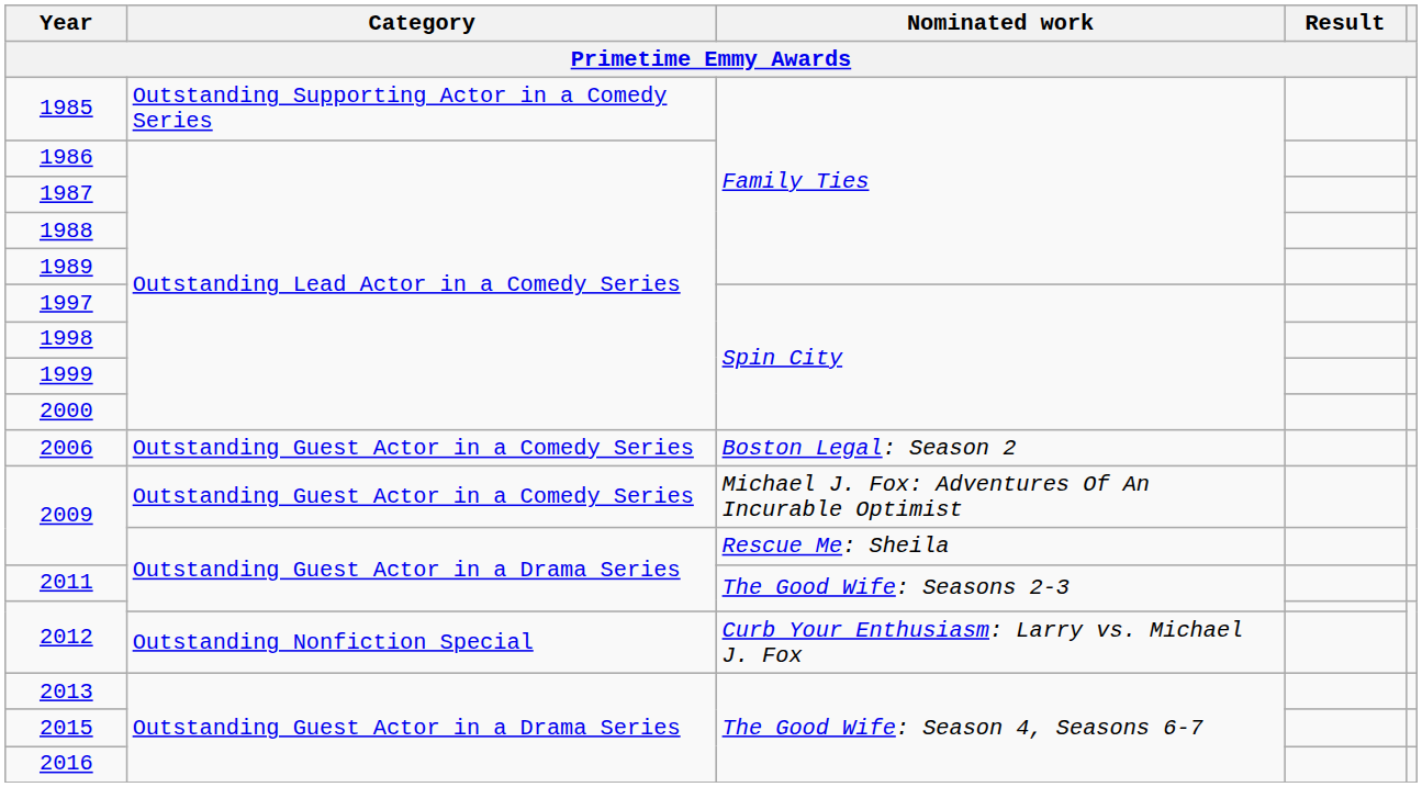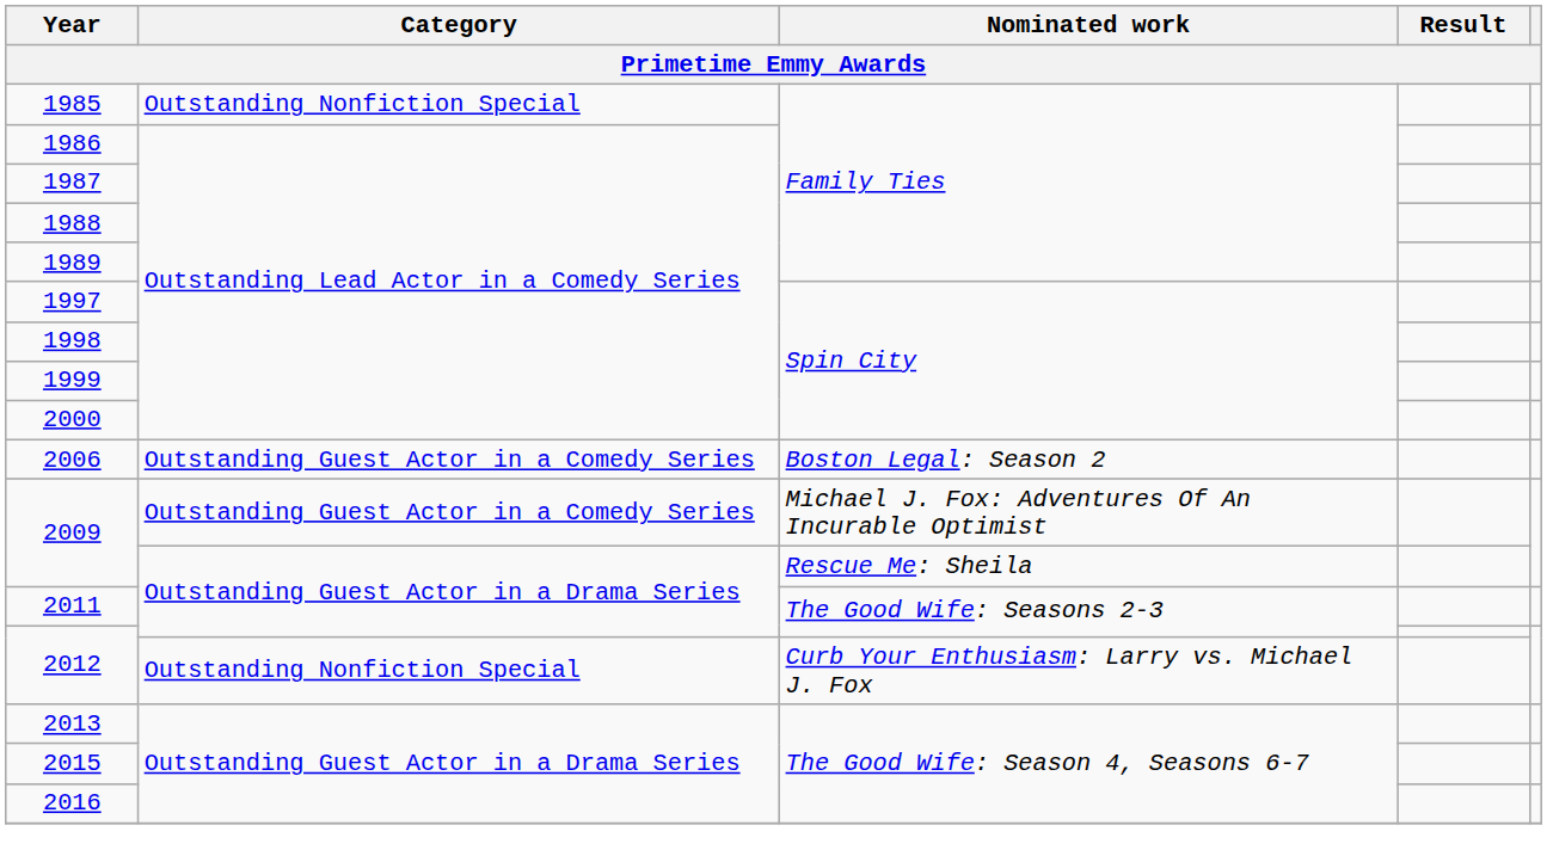 <table class=wikitable>
 <tr>
 <th scope="col" style="width:5em;">Year</th>
 <th scope="col" style="width:26em;">Category</th>
 <th scope="col" style="width:25em;">Nominated work</th>
 <th scope="col" style="width:5em;">Result</th>
 <th></th>
 </tr>
 <tr>
 <th colspan=5><a href='#'>Primetime Emmy Awards</a></th>
 </tr>
 <tr>
 <td style="text-align:center;"><a href='#'>1985</a></td>
-<td><a href='#'>Outstanding Supporting Actor in a Comedy Series</a></td>
+<td><a href='#'>Outstanding Nonfiction Special</a></td>
 <td rowspan=5><em><a href='#'>Family Ties</a></em></td>
 <td></td>
 <td></td>
 </tr>
 <tr>
 <td style="text-align:center;"><a href='#'>1986</a></td>
 <td rowspan=8><a href='#'>Outstanding Lead Actor in a Comedy Series</a></td>
 <td></td>
 <td></td>
 </tr>
 <tr>
 <td style="text-align:center;"><a href='#'>1987</a></td>
 <td></td>
 <td></td>
 </tr>
 <tr>
 <td style="text-align:center;"><a href='#'>1988</a></td>
 <td></td>
 <td></td>
 </tr>
 <tr>
 <td style="text-align:center;"><a href='#'>1989</a></td>
 <td></td>
 <td></td>
 </tr>
 <tr>
 <td style="text-align:center;"><a href='#'>1997</a></td>
 <td rowspan=4><em><a href='#'>Spin City</a></em></td>
 <td></td>
 <td></td>
 </tr>
 <tr>
 <td style="text-align:center;"><a href='#'>1998</a></td>
 <td></td>
 <td></td>
 </tr>
 <tr>
 <td style="text-align:center;"><a href='#'>1999</a></td>
 <td></td>
 <td></td>
 </tr>
 <tr>
 <td style="text-align:center;"><a href='#'>2000</a></td>
 <td></td>
 <td></td>
 </tr>
 <tr>
 <td style="text-align:center;"><a href='#'>2006</a></td>
 <td><a href='#'>Outstanding Guest Actor in a Comedy Series</a></td>
 <td><em><a href='#'>Boston Legal</a>: Season 2</em></td>
 <td></td>
 <td></td>
 </tr>
 <tr>
 <td rowspan=2, style="text-align:center;"><a href='#'>2009</a></td>
 <td><a href='#'>Outstanding Guest Actor in a Comedy Series</a></td>
 <td><em>Michael J. Fox: Adventures Of An Incurable Optimist</em></td>
 <td></td>
 <td rowspan=2></td>
 </tr>
 <tr>
 <td rowspan=3><a href='#'>Outstanding Guest Actor in a Drama Series</a></td>
 <td><em><a href='#'>Rescue Me</a>: Sheila</em></td>
 <td></td>
 </tr>
 <tr>
 <td style="text-align:center;"><a href='#'>2011</a></td>
 <td rowspan=2><em><a href='#'>The Good Wife</a>: Seasons 2-3</em></td>
 <td></td>
 <td></td>
 </tr>
 <tr>
 <td rowspan=2, style="text-align:center;"><a href='#'>2012</a></td>
 <td></td>
 <td rowspan=2></td>
 </tr>
 <tr>
 <td><a href='#'>Outstanding Nonfiction Special</a></td>
 <td><em><a href='#'>Curb Your Enthusiasm</a>: Larry vs. Michael J. Fox</em></td>
 <td></td>
 </tr>
 <tr>
 <td style="text-align:center;"><a href='#'>2013</a></td>
 <td rowspan=3><a href='#'>Outstanding Guest Actor in a Drama Series</a></td>
 <td rowspan=3><em><a href='#'>The Good Wife</a>: Season 4, Seasons 6-7</em></td>
 <td></td>
 <td></td>
 </tr>
 <tr>
 <td style="text-align:center;"><a href='#'>2015</a></td>
 <td></td>
 <td></td>
 </tr>
 <tr>
 <td style="text-align:center;"><a href='#'>2016</a></td>
 <td></td>
 <td></td>
 </tr>
 <tr>
 </tr>
 </table>
